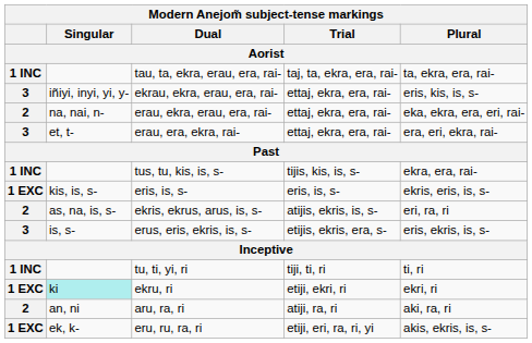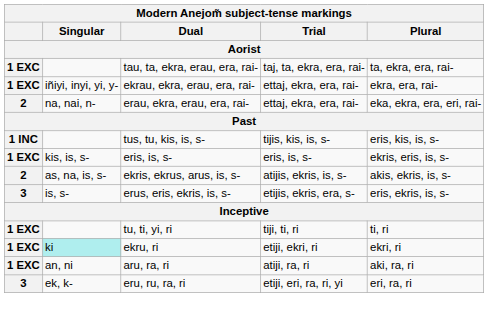 <table class="wikitable">
 <tr>
 <th colspan="5">Modern Anejom̃ subject-tense markings</th>
 </tr>
 <tr>
 <th></th>
 <th>Singular</th>
 <th>Dual</th>
 <th>Trial</th>
 <th>Plural</th>
 </tr>
 <tr>
 <th colspan="5">Aorist</th>
 </tr>
 <tr>
-<th>1 INC</th>
+<th>1 EXC</th>
 <td></td>
 <td>tau, ta, ekra, erau, era, rai-</td>
 <td>taj, ta, ekra, era, rai-</td>
 <td>ta, ekra, era, rai-</td>
 </tr>
 <tr>
-<th>3</th>
+<th>1 EXC</th>
 <td>iñiyi, inyi, yi, y-</td>
 <td>ekrau, ekra, erau, era, rai-</td>
 <td>ettaj, ekra, era, rai-</td>
-<td>eris, kis, is, s-</td>
+<td>ekra, era, rai-</td>
 </tr>
 <tr>
 <th>2</th>
 <td>na, nai, n-</td>
 <td>erau, ekra, erau, era, rai-</td>
 <td>ettaj, ekra, era, rai-</td>
 <td>eka, ekra, era, eri, rai-</td>
 </tr>
 <tr>
-<th>3</th>
-<td>et, t-</td>
-<td>erau, era, ekra, rai-</td>
-<td>ettaj, ekra, era, rai-</td>
-<td>era, eri, ekra, rai-</td>
-</tr>
-<tr>
 <th colspan="5">Past</th>
 </tr>
 <tr>
 <th>1 INC</th>
 <td></td>
 <td>tus, tu, kis, is, s-</td>
 <td>tijis, kis, is, s-</td>
-<td>ekra, era, rai-</td>
+<td>eris, kis, is, s-</td>
 </tr>
 <tr>
 <th>1 EXC</th>
 <td>kis, is, s-</td>
 <td>eris, is, s-</td>
 <td>eris, is, s-</td>
 <td>ekris, eris, is, s-</td>
 </tr>
 <tr>
 <th>2</th>
 <td>as, na, is, s-</td>
 <td>ekris, ekrus, arus, is, s-</td>
 <td>atijis, ekris, is, s-</td>
-<td>eri, ra, ri</td>
+<td>akis, ekris, is, s-</td>
 </tr>
 <tr>
 <th>3</th>
 <td>is, s-</td>
 <td>erus, eris, ekris, is, s-</td>
 <td>etijis, ekris, era, s-</td>
 <td>eris, ekris, is, s-</td>
 </tr>
 <tr>
 <th colspan="5">Inceptive</th>
 </tr>
 <tr>
-<th>1 INC</th>
+<th>1 EXC</th>
 <td></td>
 <td>tu, ti, yi, ri</td>
 <td>tiji, ti, ri</td>
 <td>ti, ri</td>
 </tr>
 <tr>
 <th>1 EXC</th>
 <td style="background: paleturquoise;">ki</td>
 <td>ekru, ri</td>
 <td>etiji, ekri, ri</td>
 <td>ekri, ri</td>
 </tr>
 <tr>
-<th>2</th>
+<th>1 EXC</th>
 <td>an, ni</td>
 <td>aru, ra, ri</td>
 <td>atiji, ra, ri</td>
 <td>aki, ra, ri</td>
 </tr>
 <tr>
-<th>1 EXC</th>
+<th>3</th>
 <td>ek, k-</td>
 <td>eru, ru, ra, ri</td>
 <td>etiji, eri, ra, ri, yi</td>
-<td>akis, ekris, is, s-</td>
+<td>eri, ra, ri</td>
 </tr>
 </table>
